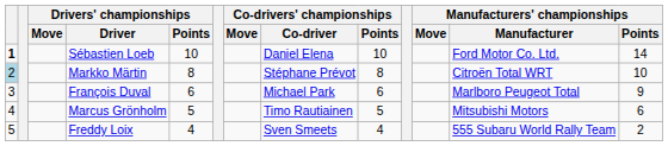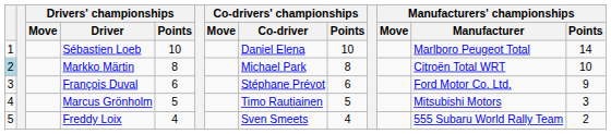 <table class="wikitable" style="font-size:85%;">
 <tr>
 <th rowspan="2"></th>
 <th rowspan="7" style="width:5px;"></th>
 <th colspan="3">Drivers' championships</th>
 <th rowspan="7" style="width:5px;"></th>
 <th colspan="3" nowrap>Co-drivers' championships</th>
 <th rowspan="7" style="width:5px;"></th>
 <th colspan="3" nowrap>Manufacturers' championships</th>
 </tr>
 <tr>
 <th>Move</th>
 <th>Driver</th>
 <th>Points</th>
 <th>Move</th>
 <th>Co-driver</th>
 <th>Points</th>
 <th>Move</th>
 <th>Manufacturer</th>
 <th>Points</th>
 </tr>
 <tr>
-<td align="center"><strong>1</strong></td>
+<td align="center">1</td>
 <td align="center"></td>
 <td> <a href='#'>Sébastien Loeb</a></td>
 <td align="center">10</td>
 <td align="center"></td>
 <td> <a href='#'>Daniel Elena</a></td>
 <td align="center">10</td>
 <td align="center"></td>
-<td> <a href='#'>Ford Motor Co. Ltd.</a></td>
+<td> <a href='#'>Marlboro Peugeot Total</a></td>
 <td align="center">14</td>
 </tr>
 <tr>
 <td align="center" style="background: lightblue;">2</td>
 <td align="center"></td>
 <td> <a href='#'>Markko Märtin</a></td>
 <td align="center">8</td>
 <td align="center"></td>
-<td> <a href='#'>Stéphane Prévot</a></td>
+<td> <a href='#'>Michael Park</a></td>
 <td align="center">8</td>
 <td align="center"></td>
 <td> <a href='#'>Citroën Total WRT</a></td>
 <td align="center">10</td>
 </tr>
 <tr>
 <td align="center">3</td>
 <td align="center"></td>
 <td> <a href='#'>François Duval</a></td>
 <td align="center">6</td>
 <td align="center"></td>
-<td> <a href='#'>Michael Park</a></td>
+<td> <a href='#'>Stéphane Prévot</a></td>
 <td align="center">6</td>
 <td align="center"></td>
-<td> <a href='#'>Marlboro Peugeot Total</a></td>
+<td> <a href='#'>Ford Motor Co. Ltd.</a></td>
 <td align="center">9</td>
 </tr>
 <tr>
 <td align="center">4</td>
 <td align="center"></td>
 <td> <a href='#'>Marcus Grönholm</a></td>
 <td align="center">5</td>
 <td align="center"></td>
 <td> <a href='#'>Timo Rautiainen</a></td>
 <td align="center">5</td>
 <td align="center"></td>
 <td> <a href='#'>Mitsubishi Motors</a></td>
-<td align="center">6</td>
+<td align="center">3</td>
 </tr>
 <tr>
 <td align="center">5</td>
 <td align="center"></td>
 <td> <a href='#'>Freddy Loix</a></td>
 <td align="center">4</td>
 <td align="center"></td>
 <td> <a href='#'>Sven Smeets</a></td>
 <td align="center">4</td>
 <td align="center"></td>
 <td> <a href='#'>555 Subaru World Rally Team</a></td>
 <td align="center">2</td>
 </tr>
 </table>
